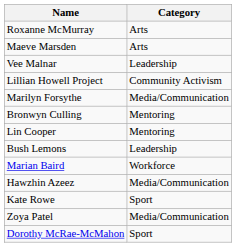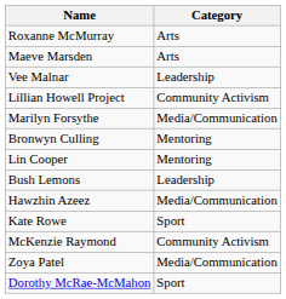 <table class="wikitable">
 <tr>
 <th>Name</th>
 <th>Category</th>
 </tr>
 <tr>
 <td>Roxanne McMurray</td>
 <td>Arts</td>
 </tr>
 <tr>
 <td>Maeve Marsden</td>
 <td>Arts</td>
 </tr>
 <tr>
 <td>Vee Malnar</td>
 <td>Leadership</td>
 </tr>
 <tr>
 <td>Lillian Howell Project</td>
 <td>Community Activism</td>
 </tr>
 <tr>
 <td>Marilyn Forsythe</td>
 <td>Media/Communication</td>
 </tr>
 <tr>
 <td>Bronwyn Culling</td>
 <td>Mentoring</td>
 </tr>
 <tr>
 <td>Lin Cooper</td>
 <td>Mentoring</td>
 </tr>
 <tr>
 <td>Bush Lemons</td>
 <td>Leadership</td>
 </tr>
 <tr>
-<td><a href='#'>Marian Baird</a></td>
-<td>Workforce</td>
-</tr>
-<tr>
 <td>Hawzhin Azeez</td>
 <td>Media/Communication</td>
 </tr>
 <tr>
 <td>Kate Rowe</td>
 <td>Sport</td>
+</tr>
+<tr>
+<td>McKenzie Raymond</td>
+<td>Community Activism</td>
 </tr>
 <tr>
 <td>Zoya Patel</td>
 <td>Media/Communication</td>
 </tr>
 <tr>
 <td><a href='#'>Dorothy McRae-McMahon</a></td>
 <td>Sport</td>
 </tr>
 </table>
